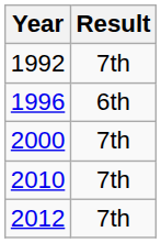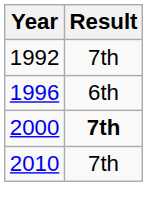 <table class="wikitable" style="text-align:center">
 <tr>
 <th>Year</th>
 <th>Result</th>
 </tr>
 <tr>
 <td>1992</td>
 <td>7th</td>
 </tr>
 <tr>
 <td><a href='#'>1996</a></td>
 <td>6th</td>
 </tr>
 <tr>
 <td><a href='#'>2000</a></td>
-<td>7th</td>
+<td><strong>7th</strong></td>
 </tr>
 <tr>
 <td><a href='#'>2010</a></td>
 <td>7th</td>
 </tr>
-<tr>
-<td><a href='#'>2012</a></td>
-<td>7th</td>
-</tr>
 </table>
